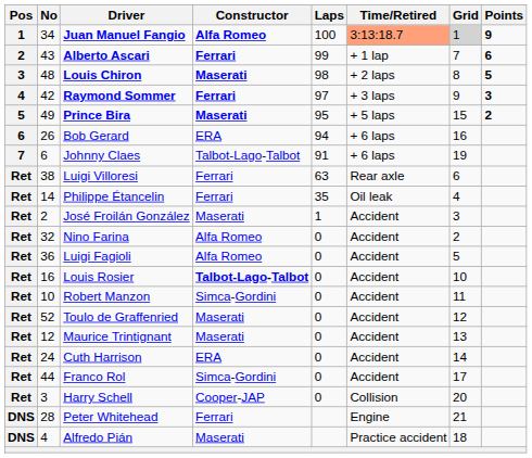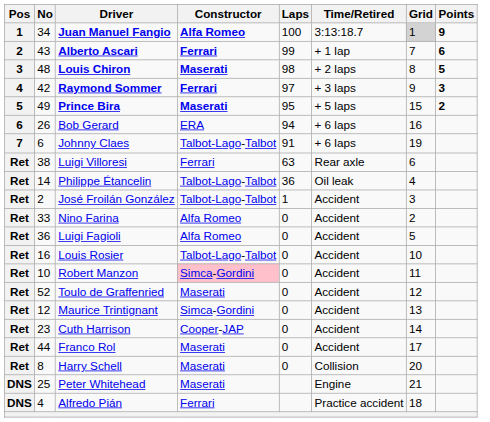 <table class="wikitable" style="font-size: 95%;">
 <tr>
 <th>Pos</th>
 <th>No</th>
 <th>Driver</th>
 <th>Constructor</th>
 <th>Laps</th>
 <th>Time/Retired</th>
 <th>Grid</th>
 <th>Points</th>
 </tr>
 <tr>
 <th>1</th>
 <td>34</td>
 <td> <strong><a href='#'>Juan Manuel Fangio</a></strong></td>
 <td><strong><a href='#'>Alfa Romeo</a></strong></td>
 <td>100</td>
-<td style="background: lightsalmon;">3:13:18.7</td>
+<td>3:13:18.7</td>
 <td style="background: lightgrey;">1</td>
 <td><strong>9</strong></td>
 </tr>
 <tr>
 <th>2</th>
 <td>43</td>
 <td> <strong><a href='#'>Alberto Ascari</a></strong></td>
 <td><strong><a href='#'>Ferrari</a></strong></td>
 <td>99</td>
 <td>+ 1 lap</td>
 <td>7</td>
 <td><strong>6</strong></td>
 </tr>
 <tr>
 <th>3</th>
 <td>48</td>
 <td> <strong><a href='#'>Louis Chiron</a></strong></td>
 <td><strong><a href='#'>Maserati</a></strong></td>
 <td>98</td>
 <td>+ 2 laps</td>
 <td>8</td>
 <td><strong>5</strong></td>
 </tr>
 <tr>
 <th>4</th>
 <td>42</td>
 <td> <strong><a href='#'>Raymond Sommer</a></strong></td>
 <td><strong><a href='#'>Ferrari</a></strong></td>
 <td>97</td>
 <td>+ 3 laps</td>
 <td>9</td>
 <td><strong>3</strong></td>
 </tr>
 <tr>
 <th>5</th>
 <td>49</td>
 <td> <strong><a href='#'>Prince Bira</a></strong></td>
 <td><strong><a href='#'>Maserati</a></strong></td>
 <td>95</td>
 <td>+ 5 laps</td>
 <td>15</td>
 <td><strong>2</strong></td>
 </tr>
 <tr>
 <th>6</th>
 <td>26</td>
 <td> <a href='#'>Bob Gerard</a></td>
 <td><a href='#'>ERA</a></td>
 <td>94</td>
 <td>+ 6 laps</td>
 <td>16</td>
 <td> </td>
 </tr>
 <tr>
 <th>7</th>
 <td>6</td>
 <td> <a href='#'>Johnny Claes</a></td>
 <td><a href='#'>Talbot-Lago</a>-<a href='#'>Talbot</a></td>
 <td>91</td>
 <td>+ 6 laps</td>
 <td>19</td>
 <td> </td>
 </tr>
 <tr>
 <th>Ret</th>
 <td>38</td>
 <td> <a href='#'>Luigi Villoresi</a></td>
 <td><a href='#'>Ferrari</a></td>
 <td>63</td>
 <td>Rear axle</td>
 <td>6</td>
 <td> </td>
 </tr>
 <tr>
 <th>Ret</th>
 <td>14</td>
 <td> <a href='#'>Philippe Étancelin</a></td>
-<td><a href='#'>Ferrari</a></td>
-<td>35</td>
+<td><a href='#'>Talbot-Lago</a>-<a href='#'>Talbot</a></td>
+<td>36</td>
 <td>Oil leak</td>
 <td>4</td>
 <td> </td>
 </tr>
 <tr>
 <th>Ret</th>
 <td>2</td>
 <td> <a href='#'>José Froilán González</a></td>
-<td><a href='#'>Maserati</a></td>
+<td><a href='#'>Talbot-Lago</a>-<a href='#'>Talbot</a></td>
 <td>1</td>
 <td>Accident</td>
 <td>3</td>
 <td> </td>
 </tr>
 <tr>
 <th>Ret</th>
-<td>32</td>
+<td>33</td>
 <td> <a href='#'>Nino Farina</a></td>
 <td><a href='#'>Alfa Romeo</a></td>
 <td>0</td>
 <td>Accident</td>
 <td>2</td>
 <td> </td>
 </tr>
 <tr>
 <th>Ret</th>
 <td>36</td>
 <td> <a href='#'>Luigi Fagioli</a></td>
 <td><a href='#'>Alfa Romeo</a></td>
 <td>0</td>
 <td>Accident</td>
 <td>5</td>
 <td> </td>
 </tr>
 <tr>
 <th>Ret</th>
 <td>16</td>
 <td> <a href='#'>Louis Rosier</a></td>
-<td><strong><a href='#'>Talbot-Lago</a>-<a href='#'>Talbot</a></strong></td>
+<td><a href='#'>Talbot-Lago</a>-<a href='#'>Talbot</a></td>
 <td>0</td>
 <td>Accident</td>
 <td>10</td>
 <td> </td>
 </tr>
 <tr>
 <th>Ret</th>
 <td>10</td>
 <td> <a href='#'>Robert Manzon</a></td>
-<td><a href='#'>Simca</a>-<a href='#'>Gordini</a></td>
+<td style="background: pink;"><a href='#'>Simca</a>-<a href='#'>Gordini</a></td>
 <td>0</td>
 <td>Accident</td>
 <td>11</td>
 <td> </td>
 </tr>
 <tr>
 <th>Ret</th>
 <td>52</td>
 <td> <a href='#'>Toulo de Graffenried</a></td>
 <td><a href='#'>Maserati</a></td>
 <td>0</td>
 <td>Accident</td>
 <td>12</td>
 <td> </td>
 </tr>
 <tr>
 <th>Ret</th>
 <td>12</td>
 <td> <a href='#'>Maurice Trintignant</a></td>
-<td><a href='#'>Maserati</a></td>
+<td><a href='#'>Simca</a>-<a href='#'>Gordini</a></td>
 <td>0</td>
 <td>Accident</td>
 <td>13</td>
 <td> </td>
 </tr>
 <tr>
 <th>Ret</th>
-<td>24</td>
+<td>23</td>
 <td> <a href='#'>Cuth Harrison</a></td>
-<td><a href='#'>ERA</a></td>
+<td><a href='#'>Cooper</a>-<a href='#'>JAP</a></td>
 <td>0</td>
 <td>Accident</td>
 <td>14</td>
 <td> </td>
 </tr>
 <tr>
 <th>Ret</th>
 <td>44</td>
 <td> <a href='#'>Franco Rol</a></td>
-<td><a href='#'>Simca</a>-<a href='#'>Gordini</a></td>
+<td><a href='#'>Maserati</a></td>
 <td>0</td>
 <td>Accident</td>
 <td>17</td>
 <td> </td>
 </tr>
 <tr>
 <th>Ret</th>
-<td>3</td>
+<td>8</td>
 <td> <a href='#'>Harry Schell</a></td>
-<td><a href='#'>Cooper</a>-<a href='#'>JAP</a></td>
+<td><a href='#'>Maserati</a></td>
 <td>0</td>
 <td>Collision</td>
 <td>20</td>
 <td> </td>
 </tr>
 <tr>
 <th>DNS</th>
-<td>28</td>
+<td>25</td>
 <td> <a href='#'>Peter Whitehead</a></td>
-<td><a href='#'>Ferrari</a></td>
+<td><a href='#'>Maserati</a></td>
 <td></td>
 <td>Engine</td>
 <td>21</td>
 <td> </td>
 </tr>
 <tr>
 <th>DNS</th>
 <td>4</td>
 <td> <a href='#'>Alfredo Pián</a></td>
-<td><a href='#'>Maserati</a></td>
+<td><a href='#'>Ferrari</a></td>
 <td></td>
 <td>Practice accident</td>
 <td>18</td>
 <td> </td>
 </tr>
 <tr>
 <th colspan="8"></th>
 </tr>
 </table>
